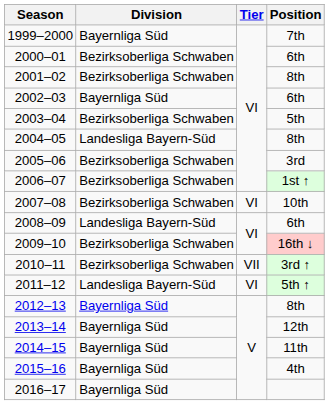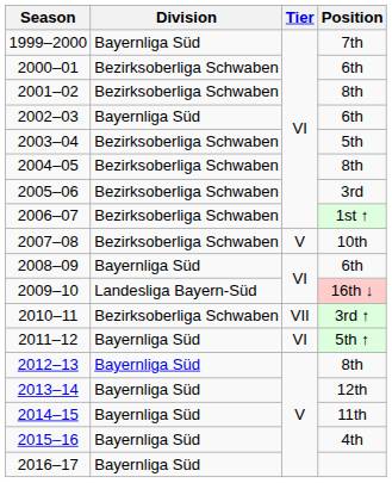 <table class="wikitable">
 <tr>
 <th>Season</th>
 <th>Division</th>
 <th><a href='#'>Tier</a></th>
 <th>Position</th>
 </tr>
 <tr align="center">
 <td>1999–2000</td>
 <td align="left">Bayernliga Süd</td>
 <td rowspan=8>VI</td>
 <td>7th</td>
 </tr>
 <tr align="center">
 <td>2000–01</td>
 <td align="left">Bezirksoberliga Schwaben</td>
 <td>6th</td>
 </tr>
 <tr align="center">
 <td>2001–02</td>
 <td align="left">Bezirksoberliga Schwaben</td>
 <td>8th</td>
 </tr>
 <tr align="center">
 <td>2002–03</td>
 <td align="left">Bayernliga Süd</td>
 <td>6th</td>
 </tr>
 <tr align="center">
 <td>2003–04</td>
 <td align="left">Bezirksoberliga Schwaben</td>
 <td>5th</td>
 </tr>
 <tr align="center">
 <td>2004–05</td>
-<td align="left">Landesliga Bayern-Süd</td>
+<td align="left">Bezirksoberliga Schwaben</td>
 <td>8th</td>
 </tr>
 <tr align="center">
 <td>2005–06</td>
 <td align="left">Bezirksoberliga Schwaben</td>
 <td>3rd</td>
 </tr>
 <tr align="center">
 <td>2006–07</td>
 <td align="left">Bezirksoberliga Schwaben</td>
 <td style="background:#ddffdd">1st ↑</td>
 </tr>
 <tr align="center">
 <td>2007–08</td>
 <td align="left">Bezirksoberliga Schwaben</td>
-<td>VI</td>
+<td>V</td>
 <td>10th</td>
 </tr>
 <tr align="center">
 <td>2008–09</td>
-<td align="left">Landesliga Bayern-Süd</td>
+<td align="left">Bayernliga Süd</td>
 <td rowspan=2>VI</td>
 <td>6th</td>
 </tr>
 <tr align="center">
 <td>2009–10</td>
-<td align="left">Bezirksoberliga Schwaben</td>
+<td align="left">Landesliga Bayern-Süd</td>
 <td style="background:#ffcccc">16th ↓</td>
 </tr>
 <tr align="center">
 <td>2010–11</td>
 <td align="left">Bezirksoberliga Schwaben</td>
 <td>VII</td>
 <td style="background:#ddffdd">3rd ↑</td>
 </tr>
 <tr align="center">
 <td>2011–12</td>
-<td align="left">Landesliga Bayern-Süd</td>
+<td align="left">Bayernliga Süd</td>
 <td>VI</td>
 <td style="background:#ddffdd">5th ↑</td>
 </tr>
 <tr align="center">
 <td><a href='#'>2012–13</a></td>
 <td align="left"><a href='#'>Bayernliga Süd</a></td>
 <td rowspan=5>V</td>
 <td>8th</td>
 </tr>
 <tr align="center">
 <td><a href='#'>2013–14</a></td>
 <td align="left">Bayernliga Süd</td>
 <td>12th</td>
 </tr>
 <tr align="center">
 <td><a href='#'>2014–15</a></td>
 <td align="left">Bayernliga Süd</td>
 <td>11th</td>
 </tr>
 <tr align="center">
 <td><a href='#'>2015–16</a></td>
 <td align="left">Bayernliga Süd</td>
 <td>4th</td>
 </tr>
 <tr align="center">
 <td>2016–17</td>
 <td align="left">Bayernliga Süd</td>
 <td></td>
 </tr>
 </table>
